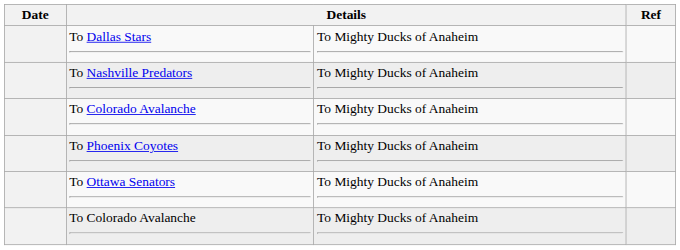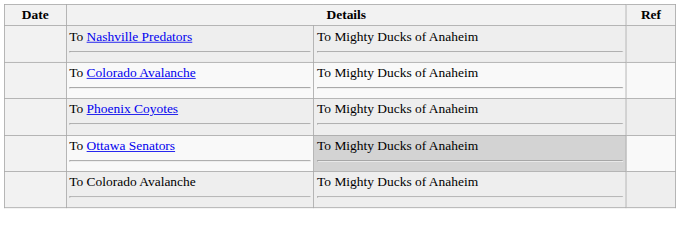 <table class="wikitable plainrowheaders" style="width: 50em;">
 <tr>
 <th scope="col">Date</th>
 <th scope="col" colspan="2">Details</th>
 <th scope="col">Ref</th>
-</tr>
-<tr>
-<th scope="row"></th>
-<td valign="top">To <a href='#'>Dallas Stars</a> <hr></td>
-<td valign="top">To Mighty Ducks of Anaheim <hr></td>
-<td></td>
 </tr>
 <tr bgcolor="#eeeeee">
 <th scope="row"></th>
 <td valign="top">To <a href='#'>Nashville Predators</a> <hr></td>
 <td valign="top">To Mighty Ducks of Anaheim <hr></td>
 <td></td>
 </tr>
 <tr>
 <th scope="row"></th>
 <td valign="top">To <a href='#'>Colorado Avalanche</a> <hr></td>
 <td valign="top">To Mighty Ducks of Anaheim <hr></td>
 <td></td>
 </tr>
 <tr bgcolor="#eeeeee">
 <th scope="row"></th>
 <td valign="top">To <a href='#'>Phoenix Coyotes</a> <hr></td>
 <td valign="top">To Mighty Ducks of Anaheim <hr></td>
 <td></td>
 </tr>
 <tr>
 <th scope="row"></th>
 <td valign="top">To <a href='#'>Ottawa Senators</a> <hr></td>
-<td valign="top">To Mighty Ducks of Anaheim <hr></td>
+<td valign="top" style="background: lightgrey;">To Mighty Ducks of Anaheim <hr></td>
 <td></td>
 </tr>
 <tr bgcolor="#eeeeee">
 <th scope="row"></th>
 <td valign="top">To Colorado Avalanche <hr></td>
 <td valign="top">To Mighty Ducks of Anaheim <hr></td>
 <td></td>
 </tr>
 </table>
